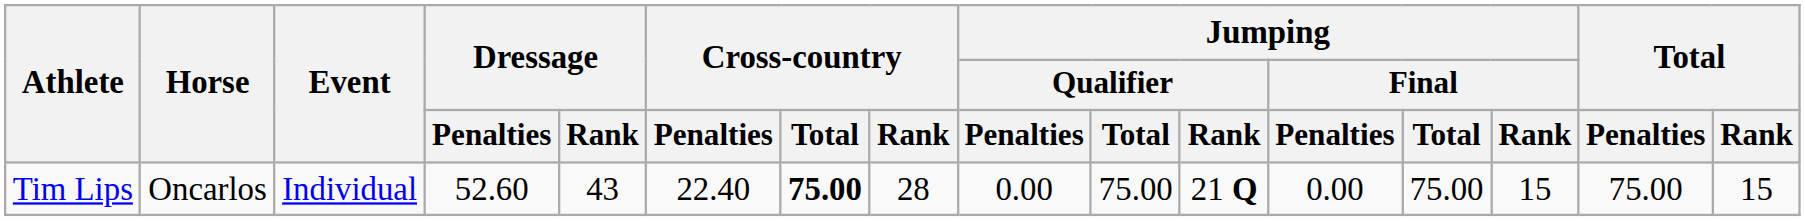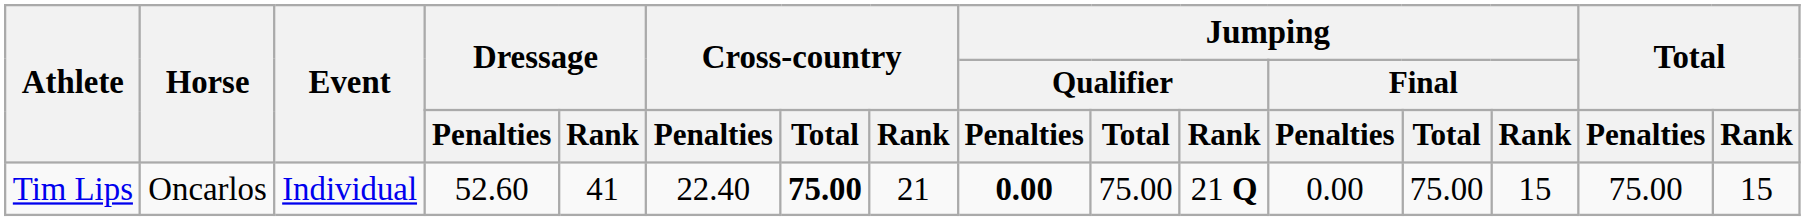 <table class=wikitable style="font-size:90%">
 <tr>
 <th rowspan="3">Athlete</th>
 <th rowspan="3">Horse</th>
 <th rowspan="3">Event</th>
 <th colspan="2" rowspan="2">Dressage</th>
 <th colspan="3" rowspan="2">Cross-country</th>
 <th colspan="6">Jumping</th>
 <th colspan="2" rowspan="2">Total</th>
 </tr>
 <tr style="font-size:95%">
 <th colspan="3">Qualifier</th>
 <th colspan="3">Final</th>
 </tr>
 <tr style="font-size:95%">
 <th>Penalties</th>
 <th>Rank</th>
 <th>Penalties</th>
 <th>Total</th>
 <th>Rank</th>
 <th>Penalties</th>
 <th>Total</th>
 <th>Rank</th>
 <th>Penalties</th>
 <th>Total</th>
 <th>Rank</th>
 <th>Penalties</th>
 <th>Rank</th>
 </tr>
 <tr align=center>
 <td align=left><a href='#'>Tim Lips</a></td>
 <td align=left>Oncarlos</td>
 <td align=left><a href='#'>Individual</a></td>
 <td>52.60</td>
-<td>43</td>
+<td>41</td>
 <td>22.40</td>
 <td><strong>75.00</strong></td>
-<td>28</td>
-<td>0.00</td>
+<td>21</td>
+<td><strong>0.00</strong></td>
 <td>75.00</td>
 <td>21 <strong>Q</strong></td>
 <td>0.00</td>
 <td>75.00</td>
 <td>15</td>
 <td>75.00</td>
 <td>15</td>
 </tr>
 </table>
